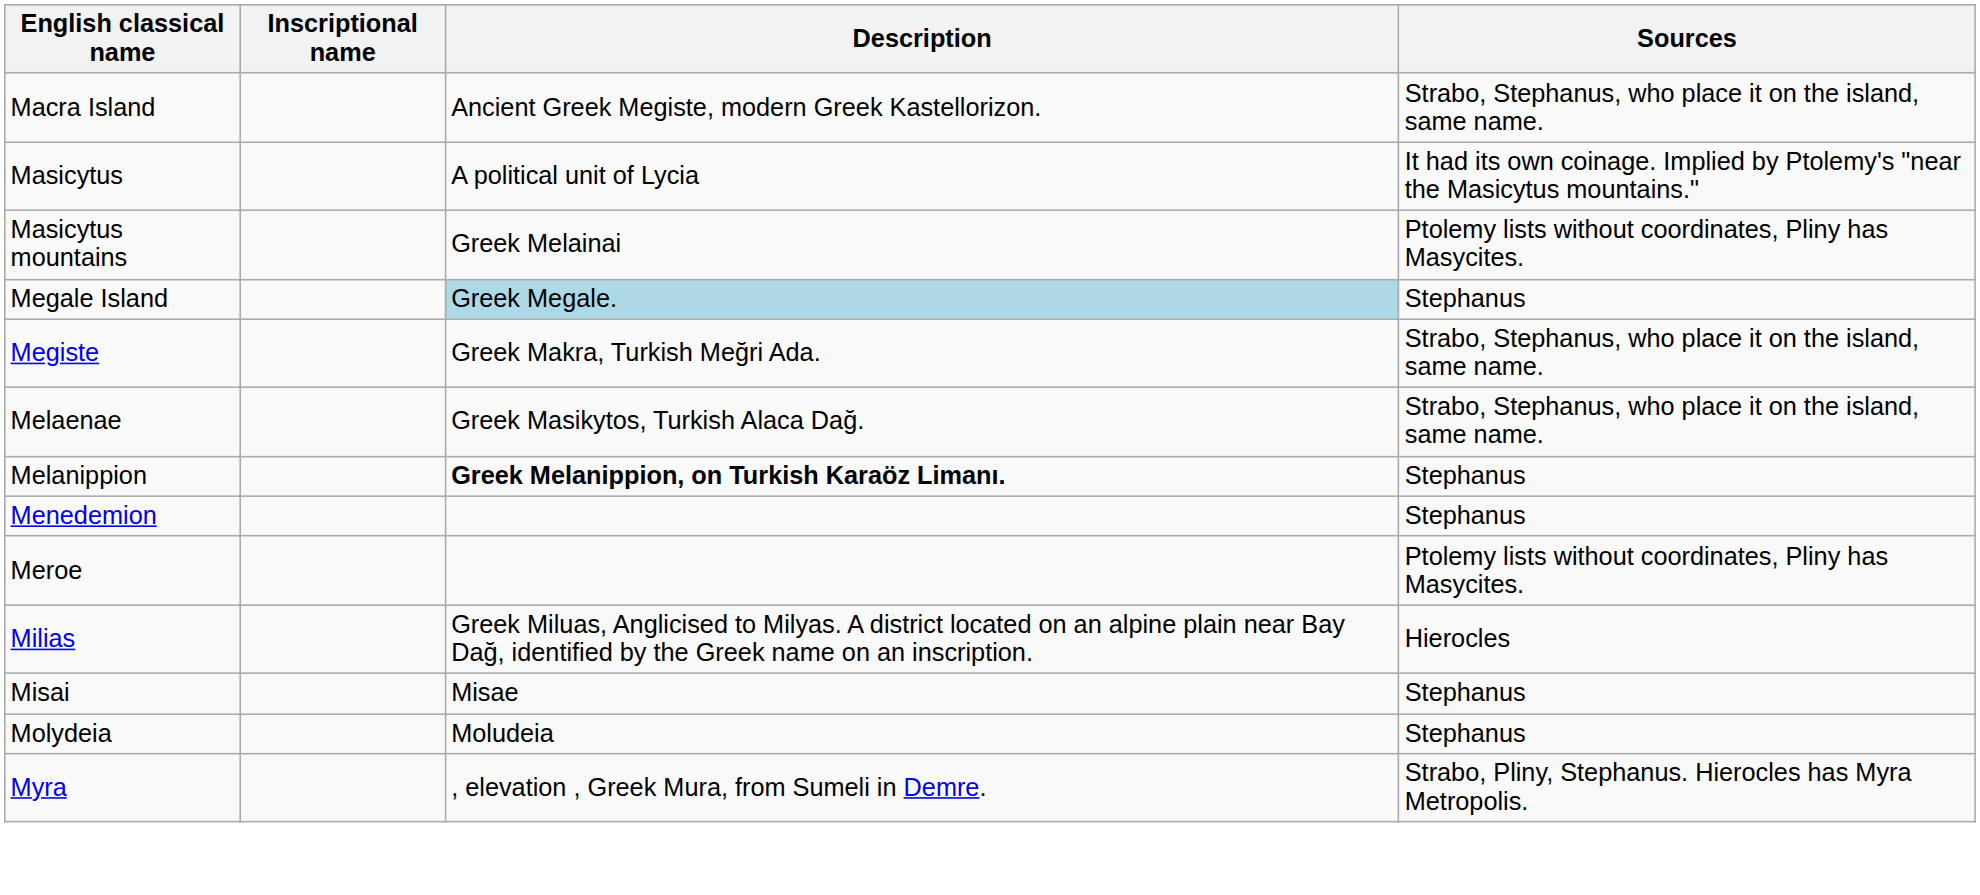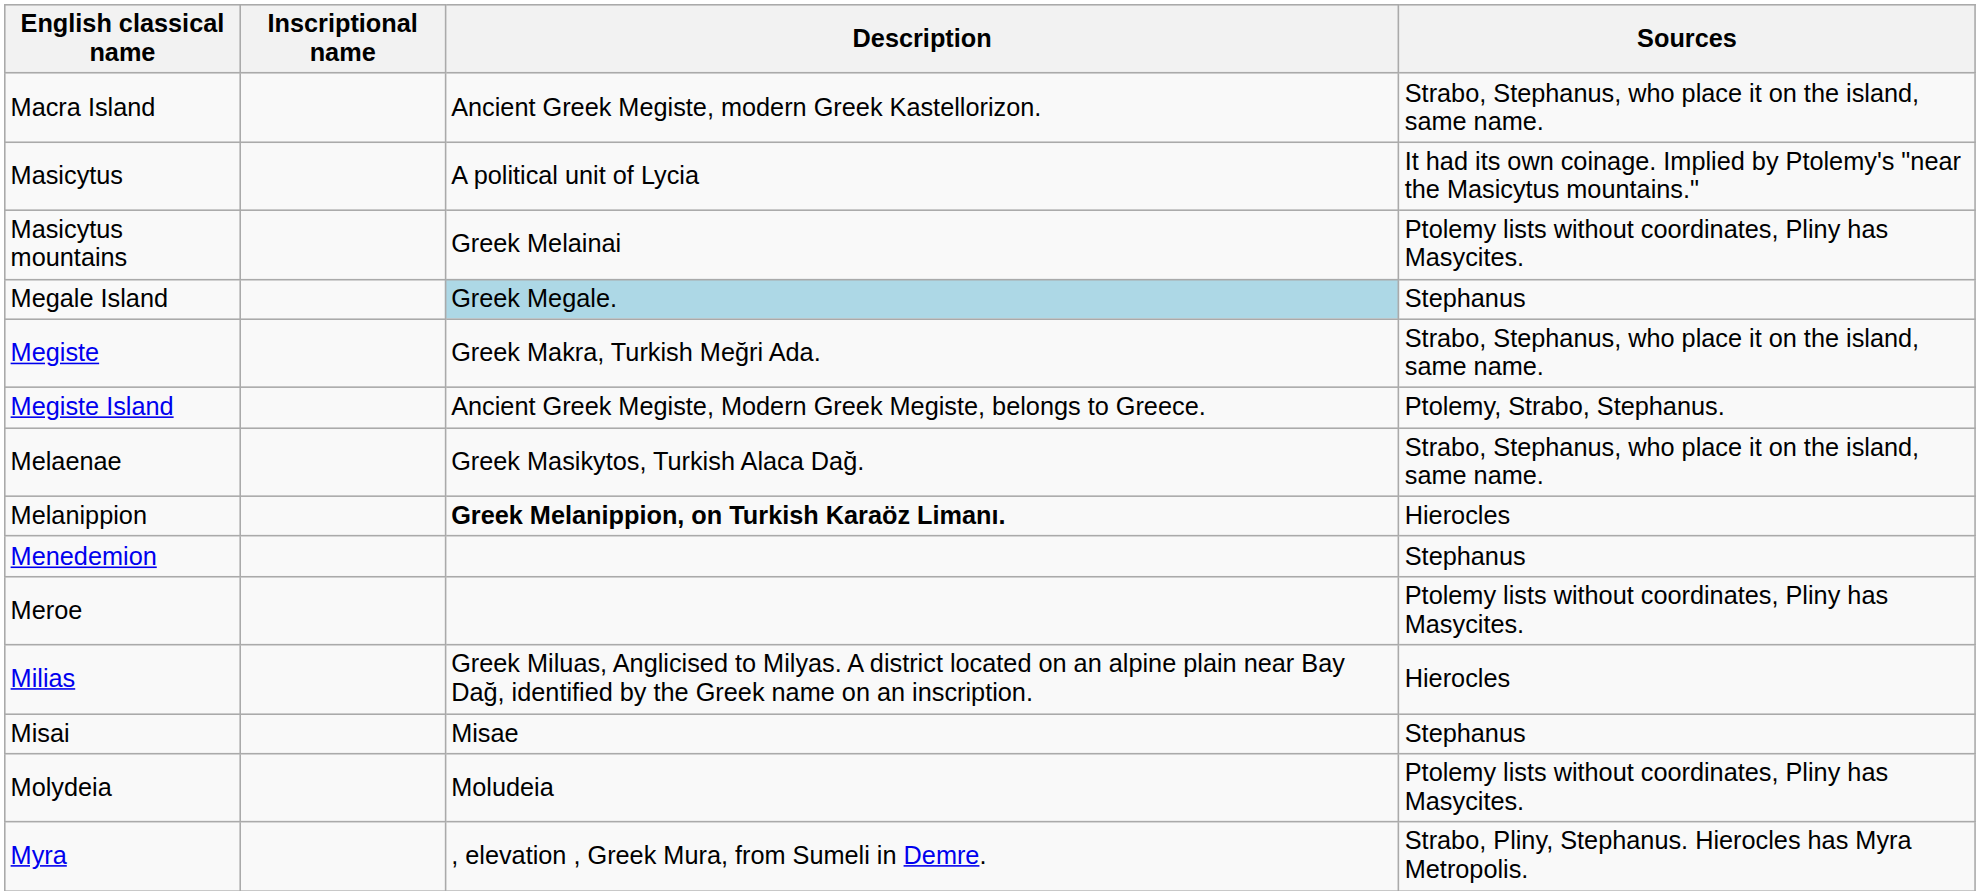 <table class="wikitable sortable">
 <tr>
 <th>English classical name</th>
 <th>Inscriptional name</th>
 <th>Description</th>
 <th>Sources</th>
 </tr>
 <tr>
 <td>Macra Island</td>
 <td></td>
 <td>Ancient Greek Megiste, modern Greek Kastellorizon.</td>
 <td>Strabo, Stephanus, who place it on the island, same name.</td>
 </tr>
 <tr>
 <td>Masicytus</td>
 <td></td>
 <td>A political unit of Lycia</td>
 <td>It had its own coinage. Implied by Ptolemy's "near the Masicytus  mountains."</td>
 </tr>
 <tr>
 <td>Masicytus mountains</td>
 <td></td>
 <td>Greek Melainai</td>
 <td>Ptolemy lists without coordinates, Pliny has Masycites.</td>
 </tr>
 <tr>
 <td>Megale Island</td>
 <td></td>
 <td style="background: lightblue;">Greek Megale.</td>
 <td>Stephanus</td>
 </tr>
 <tr>
 <td><a href='#'>Megiste</a></td>
 <td></td>
 <td>Greek Makra, Turkish Meğri Ada.</td>
 <td>Strabo, Stephanus, who place it on the island, same name.</td>
 </tr>
 <tr>
+<td><a href='#'>Megiste Island</a></td>
+<td></td>
+<td>Ancient Greek Megiste, Modern Greek Megiste, belongs to Greece.</td>
+<td>Ptolemy, Strabo, Stephanus.</td>
+</tr>
+<tr>
 <td>Melaenae</td>
 <td></td>
 <td>Greek Masikytos, Turkish Alaca Dağ.</td>
 <td>Strabo, Stephanus, who place it on the island, same name.</td>
 </tr>
 <tr>
 <td>Melanippion</td>
 <td></td>
 <td><strong>Greek Melanippion, on Turkish Karaöz Limanı.</strong></td>
-<td>Stephanus</td>
+<td>Hierocles</td>
 </tr>
 <tr>
 <td><a href='#'>Menedemion</a></td>
 <td></td>
 <td></td>
 <td>Stephanus</td>
 </tr>
 <tr>
 <td>Meroe</td>
 <td></td>
 <td></td>
 <td>Ptolemy lists without coordinates, Pliny has Masycites.</td>
 </tr>
 <tr>
 <td><a href='#'>Milias</a></td>
 <td></td>
 <td>Greek Miluas, Anglicised to Milyas. A district located on an alpine plain near Bay Dağ, identified by the Greek name on an inscription.</td>
 <td>Hierocles</td>
 </tr>
 <tr>
 <td>Misai</td>
 <td></td>
 <td>Misae</td>
 <td>Stephanus</td>
 </tr>
 <tr>
 <td>Molydeia</td>
 <td></td>
 <td>Moludeia</td>
-<td>Stephanus</td>
+<td>Ptolemy lists without coordinates, Pliny has Masycites.</td>
 </tr>
 <tr>
 <td><a href='#'>Myra</a></td>
 <td></td>
 <td>, elevation , Greek Mura,  from Sumeli in <a href='#'>Demre</a>.</td>
 <td>Strabo, Pliny, Stephanus. Hierocles has Myra Metropolis.</td>
 </tr>
 </table>
